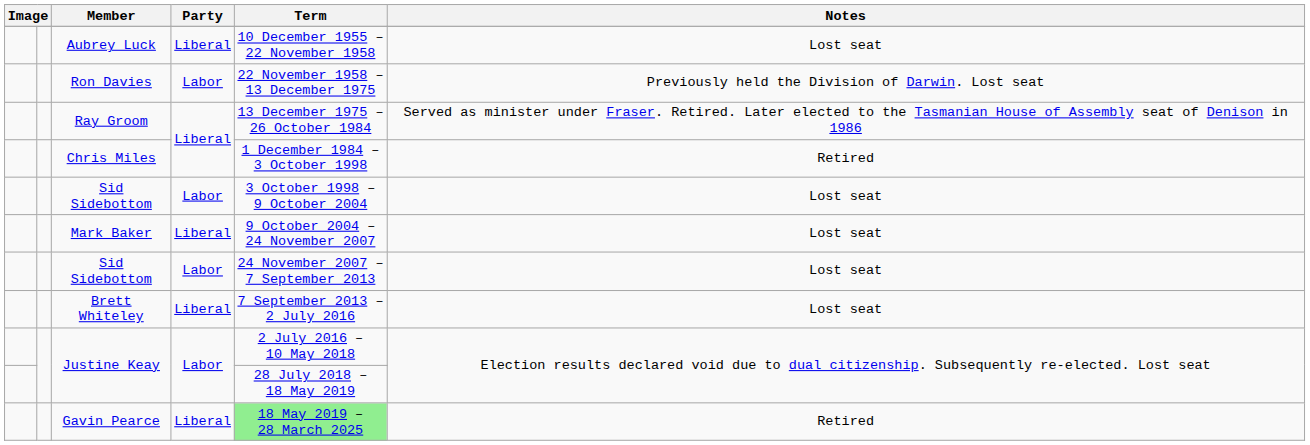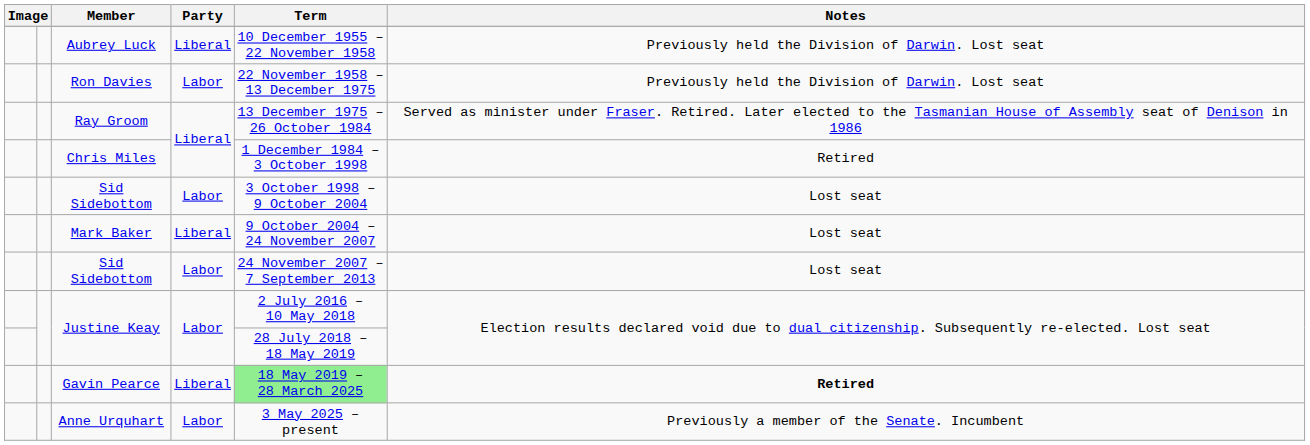 <table class=wikitable style="text-align:center">
 <tr>
 <th colspan=2>Image</th>
 <th>Member</th>
 <th>Party</th>
 <th>Term</th>
 <th>Notes</th>
 </tr>
 <tr>
 </tr>
 <tr>
 <td> </td>
 <td></td>
 <td><a href='#'>Aubrey Luck</a><br></td>
 <td><a href='#'>Liberal</a></td>
 <td nowrap><a href='#'>10 December 1955</a> –<br><a href='#'>22 November 1958</a></td>
-<td>Lost seat</td>
+<td>Previously held the Division of <a href='#'>Darwin</a>. Lost seat</td>
 </tr>
 <tr>
 <td> </td>
 <td></td>
 <td><a href='#'>Ron Davies</a><br></td>
 <td><a href='#'>Labor</a></td>
 <td nowrap><a href='#'>22 November 1958</a> –<br><a href='#'>13 December 1975</a></td>
 <td>Previously held the Division of <a href='#'>Darwin</a>. Lost seat</td>
 </tr>
 <tr>
 <td> </td>
 <td></td>
 <td><a href='#'>Ray Groom</a><br></td>
 <td rowspan="2"><a href='#'>Liberal</a></td>
 <td nowrap><a href='#'>13 December 1975</a> –<br><a href='#'>26 October 1984</a></td>
 <td>Served as minister under <a href='#'>Fraser</a>. Retired. Later elected to the <a href='#'>Tasmanian House of Assembly</a> seat of <a href='#'>Denison</a> in <a href='#'>1986</a></td>
 </tr>
 <tr>
 <td> </td>
 <td></td>
 <td><a href='#'>Chris Miles</a><br></td>
 <td nowrap><a href='#'>1 December 1984</a> –<br><a href='#'>3 October 1998</a></td>
 <td>Retired</td>
 </tr>
 <tr>
 <td> </td>
 <td></td>
 <td><a href='#'>Sid Sidebottom</a><br></td>
 <td><a href='#'>Labor</a></td>
 <td nowrap><a href='#'>3 October 1998</a> –<br><a href='#'>9 October 2004</a></td>
 <td>Lost seat</td>
 </tr>
 <tr>
 <td> </td>
 <td></td>
 <td><a href='#'>Mark Baker</a><br></td>
 <td><a href='#'>Liberal</a></td>
 <td nowrap><a href='#'>9 October 2004</a> –<br><a href='#'>24 November 2007</a></td>
 <td>Lost seat</td>
 </tr>
 <tr>
 <td> </td>
 <td></td>
 <td><a href='#'>Sid Sidebottom</a><br></td>
 <td><a href='#'>Labor</a></td>
 <td nowrap><a href='#'>24 November 2007</a> –<br><a href='#'>7 September 2013</a></td>
 <td>Lost seat</td>
 </tr>
 <tr>
 <td> </td>
-<td></td>
-<td><a href='#'>Brett Whiteley</a><br></td>
-<td><a href='#'>Liberal</a></td>
-<td nowrap><a href='#'>7 September 2013</a> –<br><a href='#'>2 July 2016</a></td>
-<td>Lost seat</td>
-</tr>
-<tr>
-<td> </td>
 <td rowspan=2></td>
 <td rowspan=2><a href='#'>Justine Keay</a><br></td>
 <td rowspan=2><a href='#'>Labor</a></td>
 <td nowrap><a href='#'>2 July 2016</a> –<br><a href='#'>10 May 2018</a></td>
 <td rowspan=2>Election results declared void due to <a href='#'>dual citizenship</a>. Subsequently re-elected. Lost seat</td>
 </tr>
 <tr>
 <td> </td>
 <td nowrap><a href='#'>28 July 2018</a> –<br><a href='#'>18 May 2019</a></td>
 </tr>
 <tr>
 <td> </td>
 <td></td>
 <td><a href='#'>Gavin Pearce</a><br></td>
 <td><a href='#'>Liberal</a></td>
 <td nowrap style="background: lightgreen;"><a href='#'>18 May 2019</a> –<br><a href='#'>28 March 2025</a></td>
-<td>Retired</td>
+<td><strong>Retired</strong></td>
+</tr>
+<tr>
+<td> </td>
+<td></td>
+<td><a href='#'>Anne Urquhart</a><br></td>
+<td><a href='#'>Labor</a></td>
+<td nowrap><a href='#'>3 May 2025</a> –<br>present</td>
+<td>Previously a member of the <a href='#'>Senate</a>. Incumbent</td>
 </tr>
 </table>
